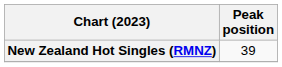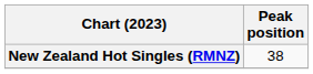 <table class="wikitable sortable plainrowheaders" style="text-align:center">
 <tr>
 <th scope="col">Chart (2023)</th>
 <th scope="col">Peak<br>position</th>
 </tr>
 <tr>
 <th scope="row">New Zealand Hot Singles (<a href='#'>RMNZ</a>)</th>
-<td>39</td>
+<td>38</td>
 </tr>
 <tr>
 </tr>
 </table>
